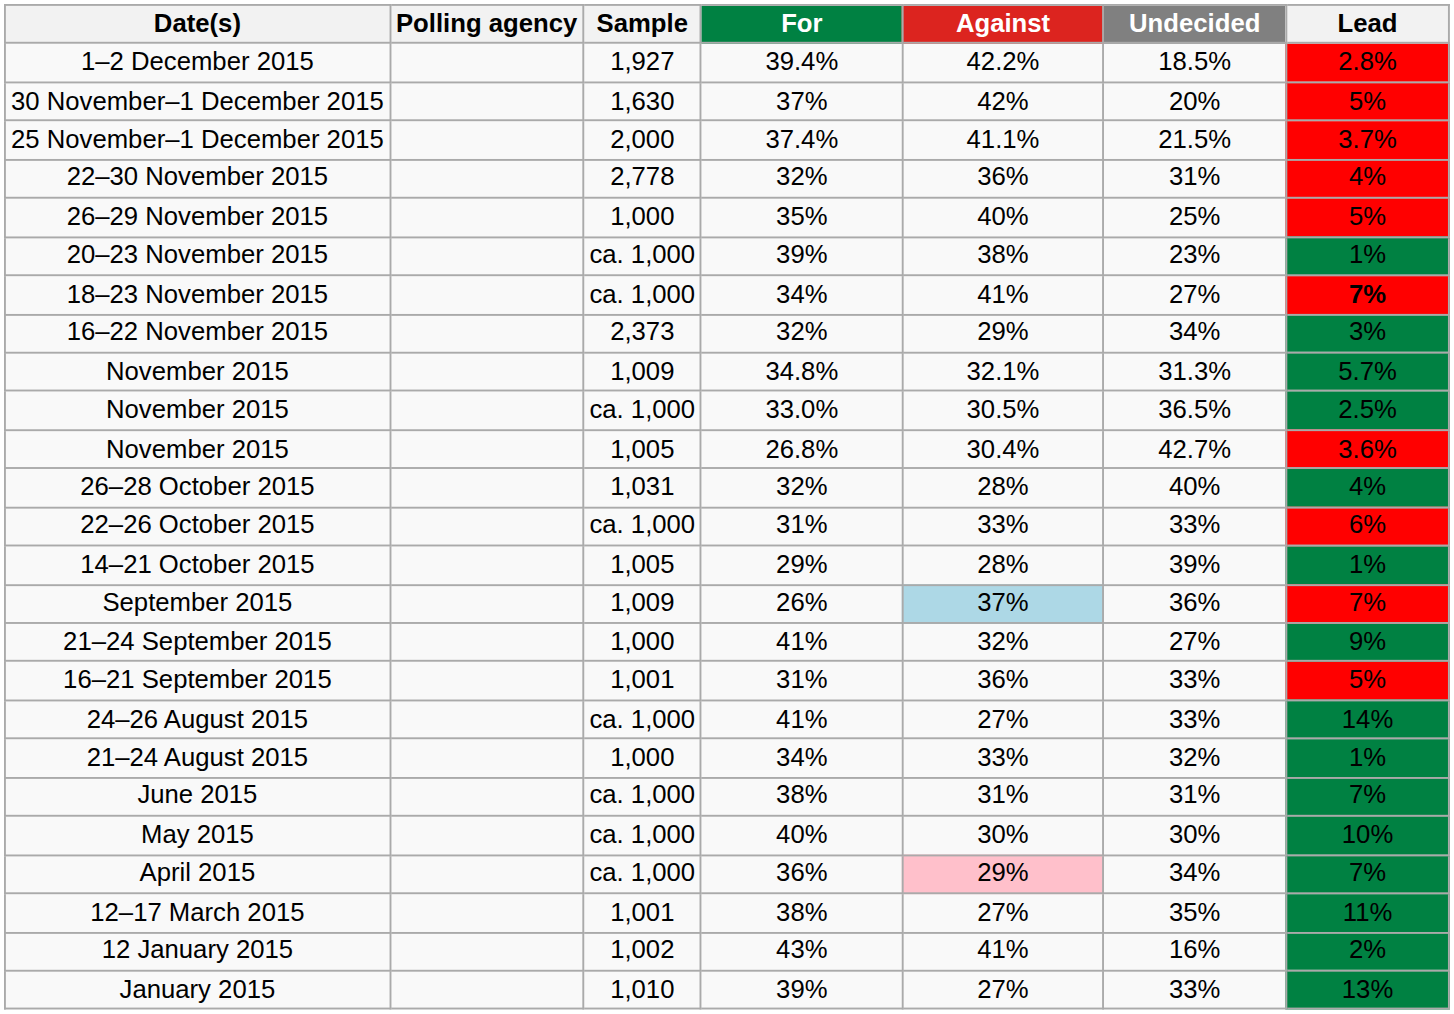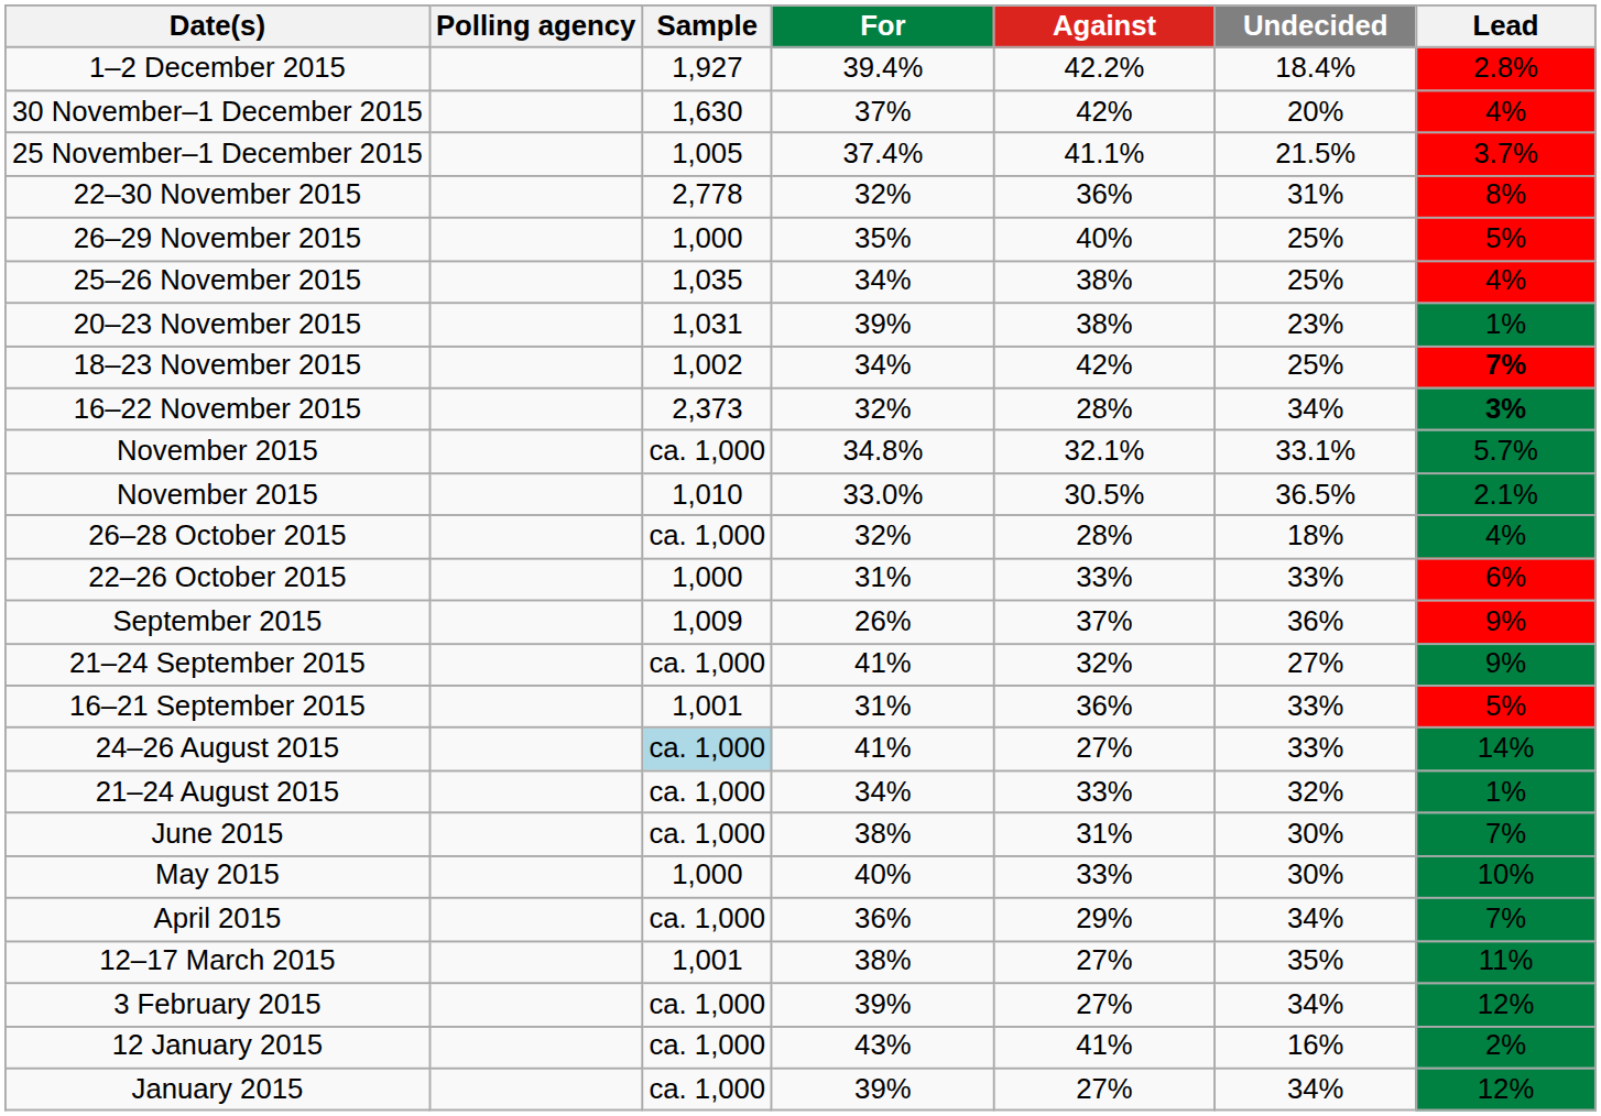 <table class="wikitable sortable" style="text-align:center;font-size:85%;line-height:14px">
 <tr>
 <th !style="width:200px;">Date(s)</th>
 <th !style="width:250px;">Polling agency</th>
 <th !style="width:65px;">Sample</th>
 <th class="unsortable" style="background: rgb(0, 129, 66); width: 100px; color: white;">For</th>
 <th class="unsortable" style="background: rgb(220, 36, 31); width: 100px; color: white;">Against</th>
 <th class="unsortable" style="background: gray; width: 90px; color: white;">Undecided</th>
 <th class="unsortable" style="width: 80px;">Lead</th>
 </tr>
 <tr>
 <td>1–2 December 2015</td>
 <td></td>
 <td>1,927</td>
 <td>39.4%</td>
 <td>42.2%</td>
-<td>18.5%</td>
+<td>18.4%</td>
 <td style="background:rgb(255, 0, 0); width:30px;"><span>2.8%</span></td>
 </tr>
 <tr>
 <td>30 November–1 December 2015</td>
 <td></td>
 <td>1,630</td>
 <td>37%</td>
 <td>42%</td>
 <td>20%</td>
-<td style="background:rgb(255, 0, 0); width:30px;"><span>5%</span></td>
+<td style="background:rgb(255, 0, 0); width:30px;"><span>4%</span></td>
 </tr>
 <tr>
 <td>25 November–1 December 2015</td>
 <td></td>
-<td>2,000</td>
+<td>1,005</td>
 <td>37.4%</td>
 <td>41.1%</td>
 <td>21.5%</td>
 <td style="background:rgb(255, 0, 0); width:30px;"><span>3.7%</span></td>
 </tr>
 <tr>
 <td>22–30 November 2015</td>
 <td></td>
 <td>2,778</td>
 <td>32%</td>
 <td>36%</td>
 <td>31%</td>
-<td style="background:rgb(255, 0, 0); width:30px;"><span>4%</span></td>
+<td style="background:rgb(255, 0, 0); width:30px;"><span>8%</span></td>
 </tr>
 <tr>
 <td>26–29 November 2015</td>
 <td></td>
 <td>1,000</td>
 <td>35%</td>
 <td>40%</td>
 <td>25%</td>
 <td style="background:rgb(255, 0, 0); width:30px;"><span>5%</span></td>
 </tr>
 <tr>
+<td>25–26 November 2015</td>
+<td></td>
+<td>1,035</td>
+<td>34%</td>
+<td>38%</td>
+<td>25%</td>
+<td style="background:rgb(255, 0, 0); width:30px;"><span>4%</span></td>
+</tr>
+<tr>
 <td>20–23 November 2015</td>
 <td></td>
-<td>ca. 1,000</td>
+<td>1,031</td>
 <td>39%</td>
 <td>38%</td>
 <td>23%</td>
 <td style="background:rgb(0, 129, 66); width:30px;"><span>1%</span></td>
 </tr>
 <tr>
 <td>18–23 November 2015</td>
 <td></td>
-<td>ca. 1,000</td>
+<td>1,002</td>
 <td>34%</td>
-<td>41%</td>
-<td>27%</td>
+<td>42%</td>
+<td>25%</td>
 <td style="background:rgb(255, 0, 0); width:30px;"><strong><span>7%</span></strong></td>
 </tr>
 <tr>
 <td>16–22 November 2015</td>
 <td></td>
 <td>2,373</td>
 <td>32%</td>
-<td>29%</td>
+<td>28%</td>
 <td>34%</td>
-<td style="background:rgb(0, 129, 66); width:30px;"><span>3%</span></td>
+<td style="background:rgb(0, 129, 66); width:30px;"><strong><span>3%</span></strong></td>
 </tr>
 <tr>
 <td>November 2015</td>
 <td></td>
-<td>1,009</td>
+<td>ca. 1,000</td>
 <td>34.8%</td>
 <td>32.1%</td>
-<td>31.3%</td>
+<td>33.1%</td>
 <td style="background:rgb(0, 129, 66); width:30px;"><span>5.7%</span></td>
 </tr>
 <tr>
 <td>November 2015</td>
 <td></td>
-<td>ca. 1,000</td>
+<td>1,010</td>
 <td>33.0%</td>
 <td>30.5%</td>
 <td>36.5%</td>
-<td style="background:rgb(0, 129, 66); width:30px;"><span>2.5%</span></td>
-</tr>
-<tr>
-<td>November 2015</td>
-<td></td>
-<td>1,005</td>
-<td>26.8%</td>
-<td>30.4%</td>
-<td>42.7%</td>
-<td style="background:rgb(255, 0, 0); width:30px;"><span>3.6%</span></td>
+<td style="background:rgb(0, 129, 66); width:30px;"><span>2.1%</span></td>
 </tr>
 <tr>
 <td>26–28 October 2015</td>
 <td></td>
-<td>1,031</td>
+<td>ca. 1,000</td>
 <td>32%</td>
 <td>28%</td>
-<td>40%</td>
+<td>18%</td>
 <td style="background:rgb(0, 129, 66); width:30px;"><span>4%</span></td>
 </tr>
 <tr>
 <td>22–26 October 2015</td>
 <td></td>
-<td>ca. 1,000</td>
+<td>1,000</td>
 <td>31%</td>
 <td>33%</td>
 <td>33%</td>
 <td style="background:rgb(255, 0, 0); width:30px;"><span>6%</span></td>
 </tr>
 <tr>
-<td>14–21 October 2015</td>
-<td></td>
-<td>1,005</td>
-<td>29%</td>
-<td>28%</td>
-<td>39%</td>
-<td style="background:rgb(0, 129, 66); width:30px;"><span>1%</span></td>
-</tr>
-<tr>
 <td>September 2015</td>
 <td> </td>
 <td>1,009</td>
 <td>26%</td>
-<td style="background: lightblue;">37%</td>
+<td>37%</td>
 <td>36%</td>
-<td style="background:rgb(255, 0, 0); width:30px;"><span>7%</span></td>
+<td style="background:rgb(255, 0, 0); width:30px;"><span>9%</span></td>
 </tr>
 <tr>
 <td>21–24 September 2015</td>
 <td></td>
-<td>1,000</td>
+<td>ca. 1,000</td>
 <td>41%</td>
 <td>32%</td>
 <td>27%</td>
 <td style="background:rgb(0, 129, 66); width:30px;"><span>9%</span></td>
 </tr>
 <tr>
 <td>16–21 September 2015</td>
 <td></td>
 <td>1,001</td>
 <td>31%</td>
 <td>36%</td>
 <td>33%</td>
 <td style="background:rgb(255, 0, 0); width:30px;"><span>5%</span></td>
 </tr>
 <tr>
 <td>24–26 August 2015</td>
 <td></td>
-<td>ca. 1,000</td>
+<td style="background: lightblue;">ca. 1,000</td>
 <td>41%</td>
 <td>27%</td>
 <td>33%</td>
 <td style="background:rgb(0, 129, 66); width:30px;"><span>14%</span></td>
 </tr>
 <tr>
 <td>21–24 August 2015</td>
 <td></td>
-<td>1,000</td>
+<td>ca. 1,000</td>
 <td>34%</td>
 <td>33%</td>
 <td>32%</td>
 <td style="background:rgb(0, 129, 66); width:30px;"><span>1%</span></td>
 </tr>
 <tr>
 <td>June 2015</td>
 <td></td>
 <td>ca. 1,000</td>
 <td>38%</td>
 <td>31%</td>
-<td>31%</td>
+<td>30%</td>
 <td style="background:rgb(0, 129, 66); width:30px;"><span>7%</span></td>
 </tr>
 <tr>
 <td>May 2015</td>
 <td></td>
-<td>ca. 1,000</td>
+<td>1,000</td>
 <td>40%</td>
-<td>30%</td>
+<td>33%</td>
 <td>30%</td>
 <td style="background:rgb(0, 129, 66); width:30px;"><span>10%</span></td>
 </tr>
 <tr>
 <td>April 2015</td>
 <td></td>
 <td>ca. 1,000</td>
 <td>36%</td>
-<td style="background: pink;">29%</td>
+<td>29%</td>
 <td>34%</td>
 <td style="background:rgb(0, 129, 66); width:30px;"><span>7%</span></td>
 </tr>
 <tr>
 <td>12–17 March 2015</td>
 <td></td>
 <td>1,001</td>
 <td>38%</td>
 <td>27%</td>
 <td>35%</td>
 <td style="background:rgb(0, 129, 66); width:30px;"><span>11%</span></td>
 </tr>
 <tr>
+<td>3 February 2015</td>
+<td></td>
+<td>ca. 1,000</td>
+<td>39%</td>
+<td>27%</td>
+<td>34%</td>
+<td style="background:rgb(0, 129, 66); width:30px;"><span>12%</span></td>
+</tr>
+<tr>
 <td>12 January 2015</td>
 <td></td>
-<td>1,002</td>
+<td>ca. 1,000</td>
 <td>43%</td>
 <td>41%</td>
 <td>16%</td>
 <td style="background:rgb(0, 129, 66); width:30px;"><span>2%</span></td>
 </tr>
 <tr>
 <td>January 2015</td>
 <td></td>
-<td>1,010</td>
+<td>ca. 1,000</td>
 <td>39%</td>
 <td>27%</td>
-<td>33%</td>
-<td style="background:rgb(0, 129, 66); width:30px;"><span>13%</span></td>
+<td>34%</td>
+<td style="background:rgb(0, 129, 66); width:30px;"><span>12%</span></td>
 </tr>
 </table>
